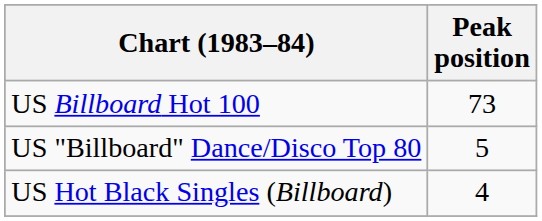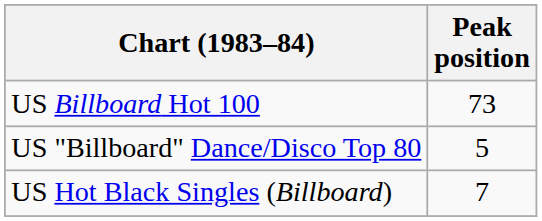 <table class="wikitable sortable">
 <tr>
 <th>Chart (1983–84)</th>
 <th>Peak<br>position</th>
 </tr>
 <tr>
 <td align="left">US <a href='#'><em>Billboard</em> Hot 100</a></td>
 <td align="center">73</td>
 </tr>
 <tr>
 <td align="left">US "Billboard" <a href='#'>Dance/Disco Top 80</a></td>
 <td style="text-align:center;">5</td>
 </tr>
 <tr>
 <td align="left">US <a href='#'>Hot Black Singles</a> (<em>Billboard</em>)</td>
-<td align="center">4</td>
+<td align="center">7</td>
 </tr>
 </table>
